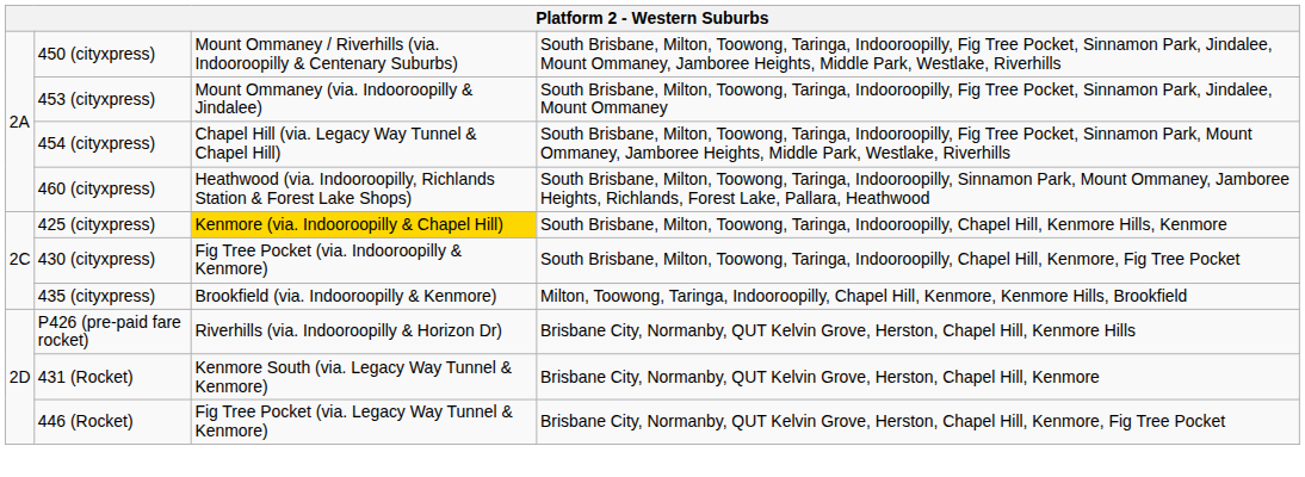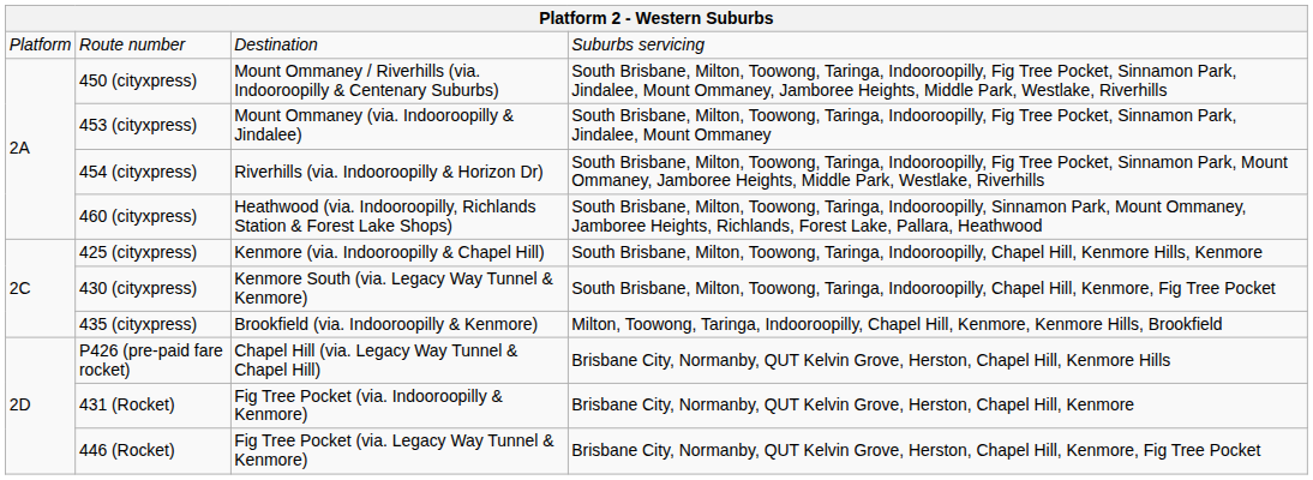 <table class="wikitable">
 <tr>
 <th colspan="4">Platform 2 - Western Suburbs</th>
+</tr>
+<tr>
+<td><em>Platform</em></td>
+<td><em>Route number</em></td>
+<td><em>Destination</em></td>
+<td><em>Suburbs servicing</em></td>
 </tr>
 <tr>
 <td rowspan="4">2A</td>
 <td>450 (cityxpress)</td>
 <td>Mount Ommaney / Riverhills (via. Indooroopilly & Centenary Suburbs)</td>
 <td>South Brisbane, Milton, Toowong, Taringa, Indooroopilly, Fig Tree Pocket, Sinnamon Park, Jindalee, Mount Ommaney, Jamboree Heights, Middle Park, Westlake, Riverhills</td>
 </tr>
 <tr>
 <td>453 (cityxpress)</td>
 <td>Mount Ommaney (via. Indooroopilly & Jindalee)</td>
 <td>South Brisbane, Milton, Toowong, Taringa, Indooroopilly, Fig Tree Pocket, Sinnamon Park, Jindalee, Mount Ommaney</td>
 </tr>
 <tr>
 <td>454 (cityxpress)</td>
-<td>Chapel Hill (via. Legacy Way Tunnel & Chapel Hill)</td>
+<td>Riverhills (via. Indooroopilly & Horizon Dr)</td>
 <td>South Brisbane, Milton, Toowong, Taringa, Indooroopilly, Fig Tree Pocket, Sinnamon Park, Mount Ommaney, Jamboree Heights, Middle Park, Westlake, Riverhills</td>
 </tr>
 <tr>
 <td>460 (cityxpress)</td>
 <td>Heathwood (via. Indooroopilly, Richlands Station & Forest Lake Shops)</td>
 <td>South Brisbane, Milton, Toowong, Taringa, Indooroopilly, Sinnamon Park, Mount Ommaney, Jamboree Heights, Richlands, Forest Lake, Pallara, Heathwood</td>
 </tr>
 <tr>
 <td rowspan="3">2C</td>
 <td>425 (cityxpress)</td>
-<td style="background: gold;">Kenmore (via. Indooroopilly & Chapel Hill)</td>
+<td>Kenmore (via. Indooroopilly & Chapel Hill)</td>
 <td>South Brisbane, Milton, Toowong, Taringa, Indooroopilly, Chapel Hill, Kenmore Hills, Kenmore</td>
 </tr>
 <tr>
 <td>430 (cityxpress)</td>
-<td>Fig Tree Pocket (via. Indooroopilly & Kenmore)</td>
+<td>Kenmore South (via. Legacy Way Tunnel & Kenmore)</td>
 <td>South Brisbane, Milton, Toowong, Taringa, Indooroopilly, Chapel Hill, Kenmore, Fig Tree Pocket</td>
 </tr>
 <tr>
 <td>435 (cityxpress)</td>
 <td>Brookfield (via. Indooroopilly & Kenmore)</td>
 <td>Milton, Toowong, Taringa, Indooroopilly, Chapel Hill, Kenmore, Kenmore Hills, Brookfield</td>
 </tr>
 <tr>
 <td rowspan="3">2D</td>
 <td>P426 (pre-paid fare rocket)</td>
-<td>Riverhills (via. Indooroopilly & Horizon Dr)</td>
+<td>Chapel Hill (via. Legacy Way Tunnel & Chapel Hill)</td>
 <td>Brisbane City, Normanby, QUT Kelvin Grove, Herston, Chapel Hill, Kenmore Hills</td>
 </tr>
 <tr>
 <td>431 (Rocket)</td>
-<td>Kenmore South (via. Legacy Way Tunnel & Kenmore)</td>
+<td>Fig Tree Pocket (via. Indooroopilly & Kenmore)</td>
 <td>Brisbane City, Normanby, QUT Kelvin Grove, Herston, Chapel Hill, Kenmore</td>
 </tr>
 <tr>
 <td>446 (Rocket)</td>
 <td>Fig Tree Pocket (via. Legacy Way Tunnel & Kenmore)</td>
 <td>Brisbane City, Normanby, QUT Kelvin Grove, Herston, Chapel Hill, Kenmore, Fig Tree Pocket</td>
 </tr>
 </table>
